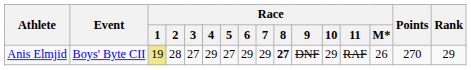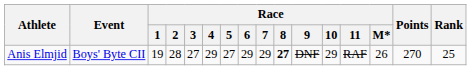 <table class="wikitable" border="1" style="font-size:90%">
 <tr>
 <th rowspan=2>Athlete</th>
 <th rowspan=2>Event</th>
 <th colspan=12>Race</th>
 <th rowspan=2>Points</th>
 <th rowspan=2>Rank</th>
 </tr>
 <tr>
 <th>1</th>
 <th>2</th>
 <th>3</th>
 <th>4</th>
 <th>5</th>
 <th>6</th>
 <th>7</th>
 <th>8</th>
 <th>9</th>
 <th>10</th>
 <th>11</th>
 <th>M*</th>
 </tr>
 <tr>
 <td><a href='#'>Anis Elmjid</a></td>
 <td><a href='#'>Boys' Byte CII</a></td>
-<td align=center style="background: khaki;">19</td>
+<td align=center>19</td>
 <td align=center>28</td>
 <td align=center>27</td>
 <td align=center>29</td>
 <td align=center>27</td>
 <td align=center>29</td>
 <td align=center>29</td>
 <td align=center><strong>27</strong></td>
 <td align=center><s>DNF</s></td>
 <td align=center>29</td>
 <td align=center><s>RAF</s></td>
 <td align=center>26</td>
 <td align=center>270</td>
-<td align=center>29</td>
+<td align=center>25</td>
 </tr>
 </table>
